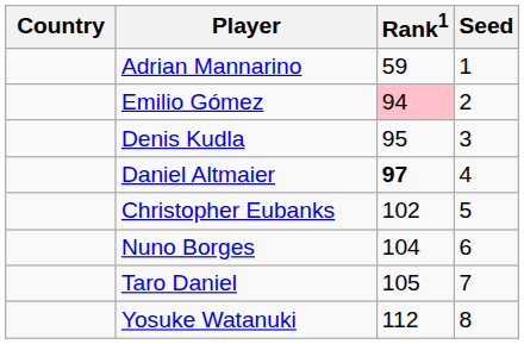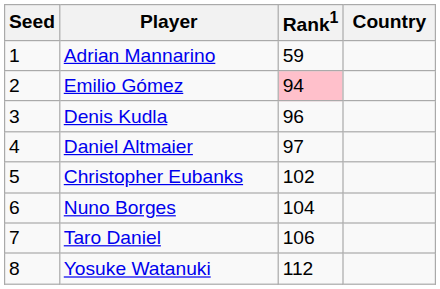 <table class="sortable wikitable">
 <tr>
-<th width="70">Country</th>
+<th>Seed</th>
 <th width="175">Player</th>
 <th>Rank<sup>1</sup></th>
-<th>Seed</th>
+<th width="70">Country</th>
 </tr>
 <tr>
-<td></td>
+<td>1</td>
 <td><a href='#'>Adrian Mannarino</a></td>
 <td>59</td>
-<td>1</td>
+<td></td>
 </tr>
 <tr>
-<td></td>
+<td>2</td>
 <td><a href='#'>Emilio Gómez</a></td>
 <td style="background: pink;">94</td>
-<td>2</td>
+<td></td>
 </tr>
 <tr>
+<td>3</td>
+<td><a href='#'>Denis Kudla</a></td>
+<td>96</td>
 <td></td>
-<td><a href='#'>Denis Kudla</a></td>
-<td>95</td>
-<td>3</td>
 </tr>
 <tr>
+<td>4</td>
+<td><a href='#'>Daniel Altmaier</a></td>
+<td>97</td>
 <td></td>
-<td><a href='#'>Daniel Altmaier</a></td>
-<td><strong>97</strong></td>
-<td>4</td>
 </tr>
 <tr>
-<td></td>
+<td>5</td>
 <td><a href='#'>Christopher Eubanks</a></td>
 <td>102</td>
-<td>5</td>
+<td></td>
 </tr>
 <tr>
-<td></td>
+<td>6</td>
 <td><a href='#'>Nuno Borges</a></td>
 <td>104</td>
-<td>6</td>
+<td></td>
 </tr>
 <tr>
+<td>7</td>
+<td><a href='#'>Taro Daniel</a></td>
+<td>106</td>
 <td></td>
-<td><a href='#'>Taro Daniel</a></td>
-<td>105</td>
-<td>7</td>
 </tr>
 <tr>
-<td></td>
+<td>8</td>
 <td><a href='#'>Yosuke Watanuki</a></td>
 <td>112</td>
-<td>8</td>
+<td></td>
 </tr>
 </table>
